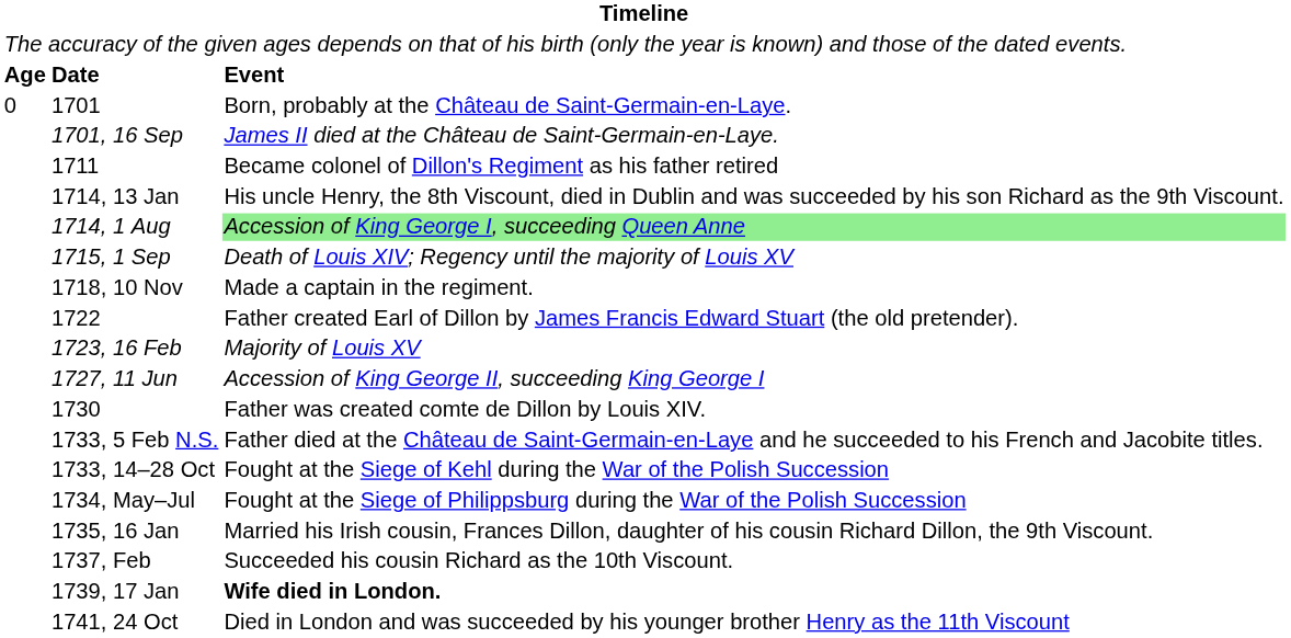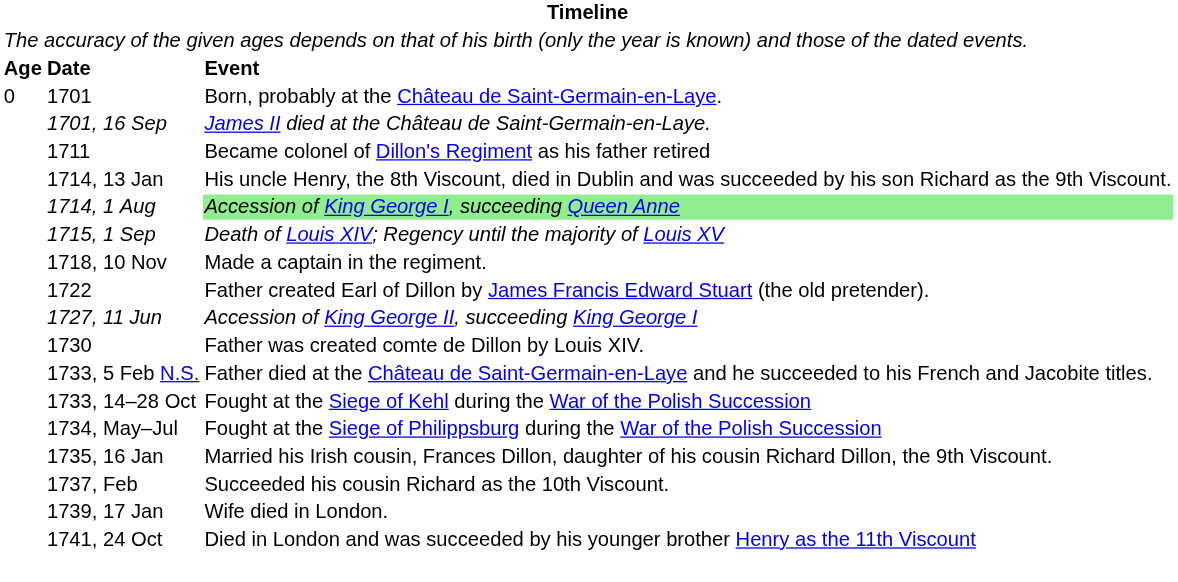 <table>
 <tr>
 <th colspan=3>Timeline</th>
 </tr>
 <tr>
 <td colspan=3><em>The accuracy of the given ages depends on that of his birth (only the year is known) and those of the dated events.</em></td>
 </tr>
 <tr>
 <th align="left">Age</th>
 <th align="left">Date</th>
 <th align="left">Event</th>
 </tr>
 <tr>
 <td>0</td>
 <td>1701</td>
 <td>Born, probably at the <a href='#'>Château de Saint-Germain-en-Laye</a>.</td>
 </tr>
 <tr>
 <td></td>
 <td><em>1701, 16 Sep</em></td>
 <td><em><a href='#'>James II</a> died at the Château de Saint-Germain-en-Laye.</em></td>
 </tr>
 <tr>
 <td></td>
 <td>1711</td>
 <td>Became colonel of <a href='#'>Dillon's Regiment</a> as his father retired</td>
 </tr>
 <tr>
 <td></td>
 <td>1714, 13 Jan</td>
 <td>His uncle Henry, the 8th Viscount, died in Dublin and was succeeded by his son Richard as the 9th Viscount.</td>
 </tr>
 <tr>
 <td></td>
 <td><em>1714, 1 Aug</em></td>
 <td style="background: lightgreen;"><em>Accession of <a href='#'>King George I</a>, succeeding <a href='#'> Queen Anne</a></em></td>
 </tr>
 <tr>
 <td></td>
 <td><em>1715, 1 Sep</em></td>
 <td><em>Death of <a href='#'>Louis XIV</a>; Regency until the majority of <a href='#'>Louis XV</a></em></td>
 </tr>
 <tr>
 <td></td>
 <td>1718, 10 Nov</td>
 <td>Made a captain in the regiment.</td>
 </tr>
 <tr>
 <td></td>
 <td>1722</td>
 <td>Father created Earl of Dillon by <a href='#'>James Francis Edward Stuart</a> (the old pretender).</td>
 </tr>
 <tr>
 <td></td>
-<td><em>1723, 16 Feb</em></td>
-<td><em>Majority of <a href='#'>Louis XV</a></em></td>
-</tr>
-<tr>
-<td></td>
 <td><em>1727, 11 Jun</em></td>
 <td><em>Accession of <a href='#'>King George II</a>, succeeding <a href='#'>King George I</a></em></td>
 </tr>
 <tr>
 <td></td>
 <td>1730</td>
 <td>Father was created comte de Dillon by Louis XIV.</td>
 </tr>
 <tr>
 <td></td>
 <td>1733, 5 Feb <a href='#'>N.S.</a></td>
 <td>Father died at the <a href='#'>Château de Saint-Germain-en-Laye</a> and he succeeded to his French and Jacobite titles.</td>
 </tr>
 <tr>
 <td></td>
 <td>1733, 14–28 Oct</td>
 <td>Fought at the <a href='#'>Siege of Kehl</a> during the <a href='#'>War of the Polish Succession</a></td>
 </tr>
 <tr>
 <td></td>
 <td>1734, May–Jul</td>
 <td>Fought at the <a href='#'>Siege of Philippsburg</a> during the <a href='#'>War of the Polish Succession</a></td>
 </tr>
 <tr>
 <td></td>
 <td>1735, 16 Jan</td>
 <td>Married his Irish cousin, Frances Dillon, daughter of his cousin Richard Dillon, the 9th Viscount.</td>
 </tr>
 <tr>
 <td></td>
 <td>1737, Feb</td>
 <td>Succeeded his cousin Richard as the 10th Viscount.</td>
 </tr>
 <tr>
 <td></td>
 <td>1739, 17 Jan</td>
-<td><strong>Wife died in London.</strong></td>
+<td>Wife died in London.</td>
 </tr>
 <tr>
 <td></td>
 <td>1741, 24 Oct</td>
 <td>Died in London and was succeeded by his younger brother <a href='#'>Henry as the 11th Viscount</a></td>
 </tr>
 </table>
